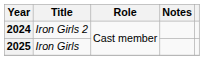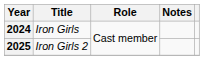 <table class="wikitable sortable plainrowheaders">
 <tr>
 <th scope"col">Year</th>
 <th scope="col">Title</th>
 <th scope="col">Role</th>
 <th scope="col">Notes</th>
 <th scope="col" class="unsortable"></th>
 </tr>
 <tr>
 <th scope="row">2024</th>
-<td><em>Iron Girls 2</em></td>
+<td><em>Iron Girls</em></td>
 <td rowspan="2">Cast member</td>
 <td></td>
 <td style="text-align:center"></td>
 </tr>
 <tr>
 <th scope="row">2025</th>
-<td><em>Iron Girls</em></td>
+<td><em>Iron Girls 2</em></td>
 <td></td>
 <td style="text-align:center"></td>
 </tr>
 <tr>
 </tr>
 </table>
